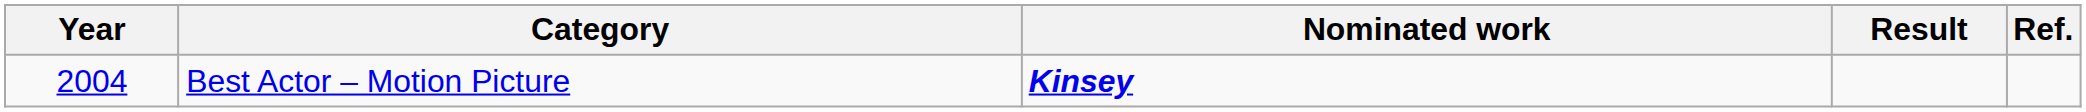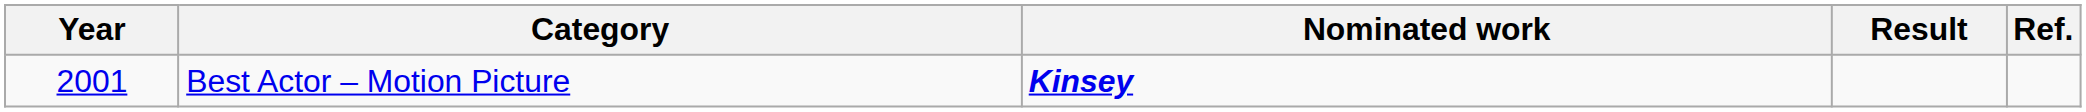 <table class=wikitable>
 <tr>
 <th scope="col" style="width:5em;">Year</th>
 <th scope="col" style="width:26em;">Category</th>
 <th scope="col" style="width:25em;">Nominated work</th>
 <th scope="col" style="width:5em;">Result</th>
 <th>Ref.</th>
 </tr>
 <tr>
-<td style="text-align:center;"><a href='#'>2004</a></td>
+<td style="text-align:center;"><a href='#'>2001</a></td>
 <td><a href='#'>Best Actor – Motion Picture</a></td>
 <td><strong><em><a href='#'>Kinsey</a></em></strong></td>
 <td></td>
 <td></td>
 </tr>
 </table>
